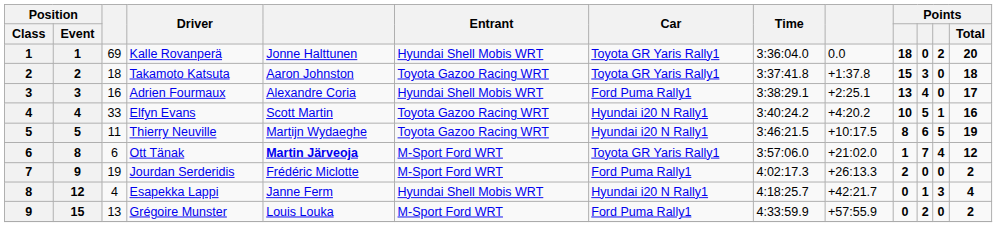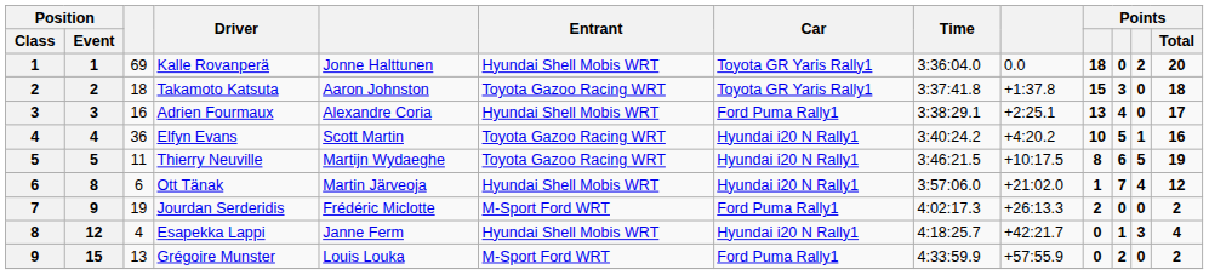 <table class="wikitable" width=85% style="font-size:85%">
 <tr>
 <th colspan="2">Position</th>
 <th rowspan="2"></th>
 <th rowspan="2">Driver</th>
 <th rowspan="2"></th>
 <th rowspan="2">Entrant</th>
 <th rowspan="2">Car</th>
 <th rowspan="2">Time</th>
 <th rowspan="2"></th>
 <th colspan="4">Points</th>
 </tr>
 <tr>
 <th>Class</th>
 <th>Event</th>
 <th></th>
 <th></th>
 <th><a href='#'></a></th>
 <th>Total</th>
 </tr>
 <tr>
 <th>1</th>
 <th>1</th>
 <td align="center">69</td>
 <td><a href='#'>Kalle Rovanperä</a></td>
 <td><a href='#'>Jonne Halttunen</a></td>
 <td><a href='#'>Hyundai Shell Mobis WRT</a></td>
 <td><a href='#'>Toyota GR Yaris Rally1</a></td>
 <td>3:36:04.0</td>
 <td>0.0</td>
 <td align="center"><strong>18</strong></td>
 <td align="center"><strong>0</strong></td>
 <td align="center"><strong>2</strong></td>
 <td align="center"><strong>20</strong></td>
 </tr>
 <tr>
 <th>2</th>
 <th>2</th>
 <td align="center">18</td>
 <td><a href='#'>Takamoto Katsuta</a></td>
 <td><a href='#'>Aaron Johnston</a></td>
 <td><a href='#'>Toyota Gazoo Racing WRT</a></td>
 <td><a href='#'>Toyota GR Yaris Rally1</a></td>
 <td>3:37:41.8</td>
 <td>+1:37.8</td>
 <td align="center"><strong>15</strong></td>
 <td align="center"><strong>3</strong></td>
 <td align="center"><strong>0</strong></td>
 <td align="center"><strong>18</strong></td>
 </tr>
 <tr>
 <th>3</th>
 <th>3</th>
 <td align="center">16</td>
 <td><a href='#'>Adrien Fourmaux</a></td>
 <td><a href='#'>Alexandre Coria</a></td>
 <td><a href='#'>Hyundai Shell Mobis WRT</a></td>
 <td><a href='#'>Ford Puma Rally1</a></td>
 <td>3:38:29.1</td>
 <td>+2:25.1</td>
 <td align="center"><strong>13</strong></td>
 <td align="center"><strong>4</strong></td>
 <td align="center"><strong>0</strong></td>
 <td align="center"><strong>17</strong></td>
 </tr>
 <tr>
 <th>4</th>
 <th>4</th>
-<td align="center">33</td>
+<td align="center">36</td>
 <td><a href='#'>Elfyn Evans</a></td>
 <td><a href='#'>Scott Martin</a></td>
 <td><a href='#'>Toyota Gazoo Racing WRT</a></td>
 <td><a href='#'>Hyundai i20 N Rally1</a></td>
 <td>3:40:24.2</td>
 <td>+4:20.2</td>
 <td align="center"><strong>10</strong></td>
 <td align="center"><strong>5</strong></td>
 <td align="center"><strong>1</strong></td>
 <td align="center"><strong>16</strong></td>
 </tr>
 <tr>
 <th>5</th>
 <th>5</th>
 <td align="center">11</td>
 <td><a href='#'>Thierry Neuville</a></td>
 <td><a href='#'>Martijn Wydaeghe</a></td>
 <td><a href='#'>Toyota Gazoo Racing WRT</a></td>
 <td><a href='#'>Hyundai i20 N Rally1</a></td>
 <td>3:46:21.5</td>
 <td>+10:17.5</td>
 <td align="center"><strong>8</strong></td>
 <td align="center"><strong>6</strong></td>
 <td align="center"><strong>5</strong></td>
 <td align="center"><strong>19</strong></td>
 </tr>
 <tr>
 <th>6</th>
 <th>8</th>
 <td align="center">6</td>
 <td><a href='#'>Ott Tänak</a></td>
-<td><strong><a href='#'>Martin Järveoja</a></strong></td>
-<td><a href='#'>M-Sport Ford WRT</a></td>
-<td><a href='#'>Toyota GR Yaris Rally1</a></td>
+<td><a href='#'>Martin Järveoja</a></td>
+<td><a href='#'>Hyundai Shell Mobis WRT</a></td>
+<td><a href='#'>Hyundai i20 N Rally1</a></td>
 <td>3:57:06.0</td>
 <td>+21:02.0</td>
 <td align="center"><strong>1</strong></td>
 <td align="center"><strong>7</strong></td>
 <td align="center"><strong>4</strong></td>
 <td align="center"><strong>12</strong></td>
 </tr>
 <tr>
 <th>7</th>
 <th>9</th>
 <td align="center">19</td>
 <td><a href='#'>Jourdan Serderidis</a></td>
 <td><a href='#'>Frédéric Miclotte</a></td>
 <td><a href='#'>M-Sport Ford WRT</a></td>
 <td><a href='#'>Ford Puma Rally1</a></td>
 <td>4:02:17.3</td>
 <td>+26:13.3</td>
 <td align="center"><strong>2</strong></td>
 <td align="center"><strong>0</strong></td>
 <td align="center"><strong>0</strong></td>
 <td align="center"><strong>2</strong></td>
 </tr>
 <tr>
 <th>8</th>
 <th>12</th>
 <td align="center">4</td>
 <td><a href='#'>Esapekka Lappi</a></td>
 <td><a href='#'>Janne Ferm</a></td>
 <td><a href='#'>Hyundai Shell Mobis WRT</a></td>
 <td><a href='#'>Hyundai i20 N Rally1</a></td>
 <td>4:18:25.7</td>
 <td>+42:21.7</td>
 <td align="center"><strong>0</strong></td>
 <td align="center"><strong>1</strong></td>
 <td align="center"><strong>3</strong></td>
 <td align="center"><strong>4</strong></td>
 </tr>
 <tr>
 <th>9</th>
 <th>15</th>
 <td align="center">13</td>
 <td><a href='#'>Grégoire Munster</a></td>
 <td><a href='#'>Louis Louka</a></td>
 <td><a href='#'>M-Sport Ford WRT</a></td>
 <td><a href='#'>Ford Puma Rally1</a></td>
 <td>4:33:59.9</td>
 <td>+57:55.9</td>
 <td align="center"><strong>0</strong></td>
 <td align="center"><strong>2</strong></td>
 <td align="center"><strong>0</strong></td>
 <td align="center"><strong>2</strong></td>
 </tr>
 <tr>
 </tr>
 </table>
